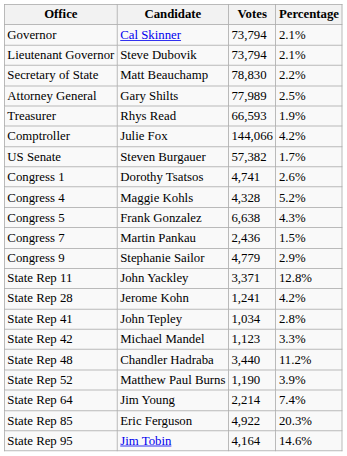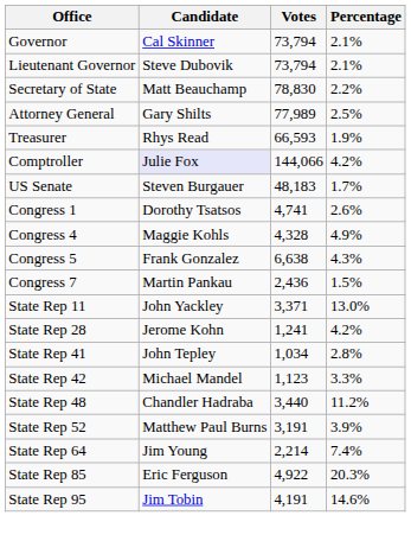 <table class="wikitable">
 <tr>
 <th>Office</th>
 <th>Candidate</th>
 <th>Votes</th>
 <th>Percentage</th>
 </tr>
 <tr>
 <td>Governor</td>
 <td><a href='#'>Cal Skinner</a></td>
 <td>73,794</td>
 <td>2.1%</td>
 </tr>
 <tr>
 <td>Lieutenant Governor</td>
 <td>Steve Dubovik</td>
 <td>73,794</td>
 <td>2.1%</td>
 </tr>
 <tr>
 <td>Secretary of State</td>
 <td>Matt Beauchamp</td>
 <td>78,830</td>
 <td>2.2%</td>
 </tr>
 <tr>
 <td>Attorney General</td>
 <td>Gary Shilts</td>
 <td>77,989</td>
 <td>2.5%</td>
 </tr>
 <tr>
 <td>Treasurer</td>
 <td>Rhys Read</td>
 <td>66,593</td>
 <td>1.9%</td>
 </tr>
 <tr>
 <td>Comptroller</td>
-<td>Julie Fox</td>
+<td style="background: lavender;">Julie Fox</td>
 <td>144,066</td>
 <td>4.2%</td>
 </tr>
 <tr>
 <td>US Senate</td>
 <td>Steven Burgauer</td>
-<td>57,382</td>
+<td>48,183</td>
 <td>1.7%</td>
 </tr>
 <tr>
 <td>Congress 1</td>
 <td>Dorothy Tsatsos</td>
 <td>4,741</td>
 <td>2.6%</td>
 </tr>
 <tr>
 <td>Congress 4</td>
 <td>Maggie Kohls</td>
 <td>4,328</td>
-<td>5.2%</td>
+<td>4.9%</td>
 </tr>
 <tr>
 <td>Congress 5</td>
 <td>Frank Gonzalez</td>
 <td>6,638</td>
 <td>4.3%</td>
 </tr>
 <tr>
 <td>Congress 7</td>
 <td>Martin Pankau</td>
 <td>2,436</td>
 <td>1.5%</td>
 </tr>
 <tr>
-<td>Congress 9</td>
-<td>Stephanie Sailor</td>
-<td>4,779</td>
-<td>2.9%</td>
-</tr>
-<tr>
 <td>State Rep 11</td>
 <td>John Yackley</td>
 <td>3,371</td>
-<td>12.8%</td>
+<td>13.0%</td>
 </tr>
 <tr>
 <td>State Rep 28</td>
 <td>Jerome Kohn</td>
 <td>1,241</td>
 <td>4.2%</td>
 </tr>
 <tr>
 <td>State Rep 41</td>
 <td>John Tepley</td>
 <td>1,034</td>
 <td>2.8%</td>
 </tr>
 <tr>
 <td>State Rep 42</td>
 <td>Michael Mandel</td>
 <td>1,123</td>
 <td>3.3%</td>
 </tr>
 <tr>
 <td>State Rep 48</td>
 <td>Chandler Hadraba</td>
 <td>3,440</td>
 <td>11.2%</td>
 </tr>
 <tr>
 <td>State Rep 52</td>
 <td>Matthew Paul Burns</td>
-<td>1,190</td>
+<td>3,191</td>
 <td>3.9%</td>
 </tr>
 <tr>
 <td>State Rep 64</td>
 <td>Jim Young</td>
 <td>2,214</td>
 <td>7.4%</td>
 </tr>
 <tr>
 <td>State Rep 85</td>
 <td>Eric Ferguson</td>
 <td>4,922</td>
 <td>20.3%</td>
 </tr>
 <tr>
 <td>State Rep 95</td>
 <td><a href='#'>Jim Tobin</a></td>
-<td>4,164</td>
+<td>4,191</td>
 <td>14.6%</td>
 </tr>
 </table>
